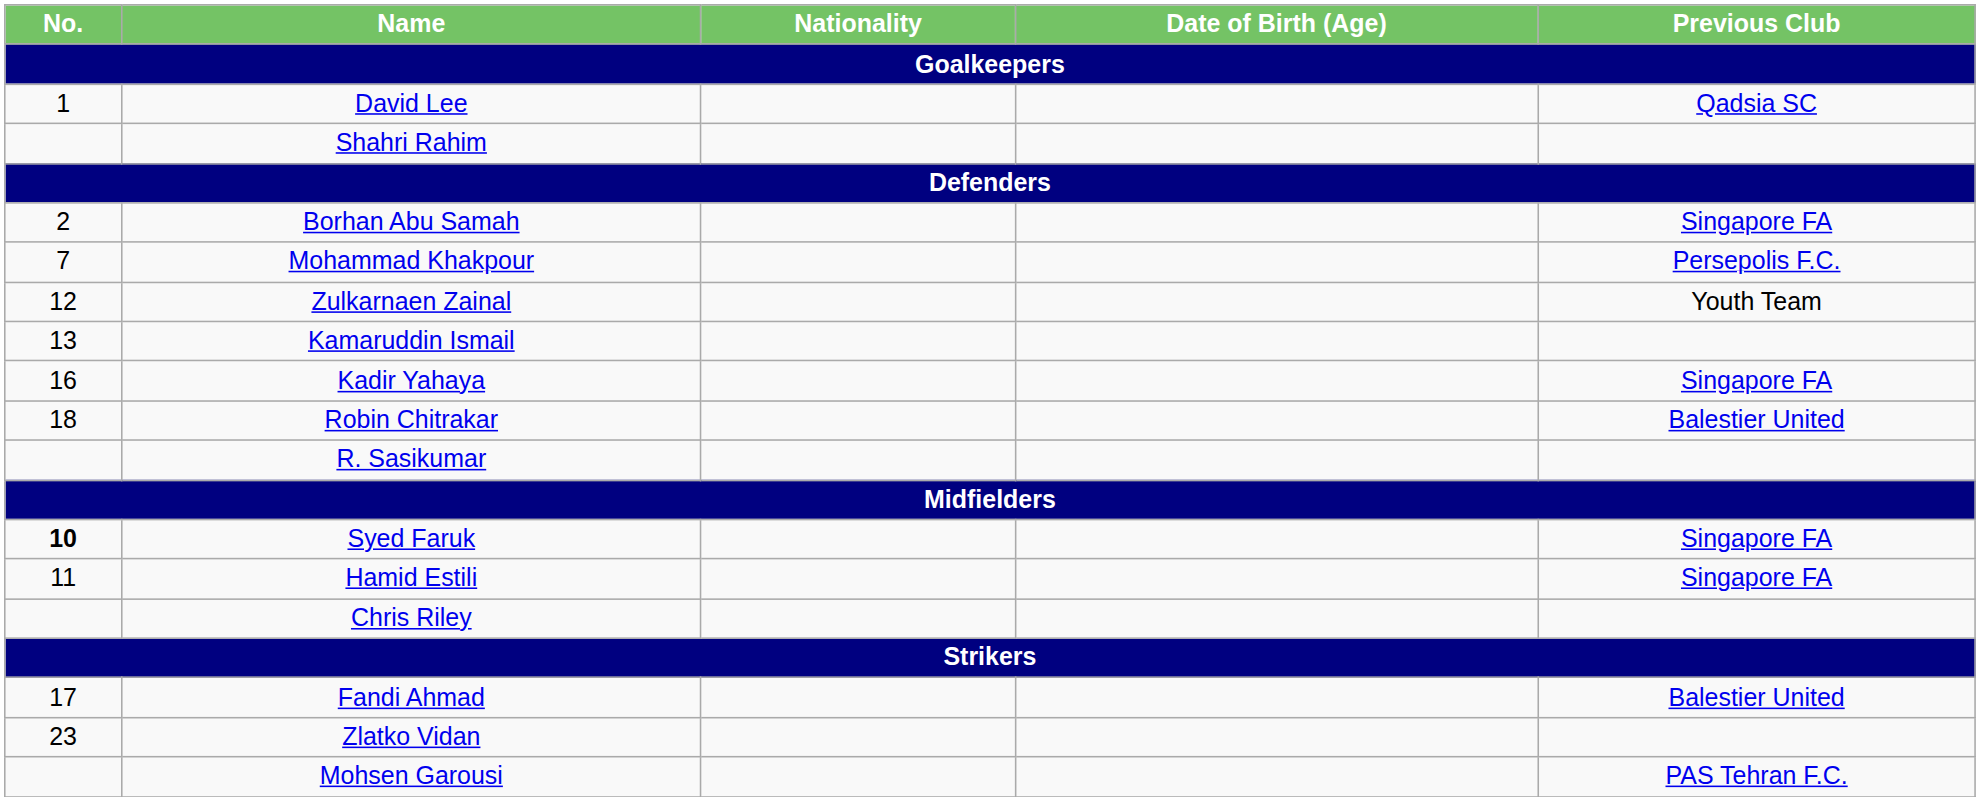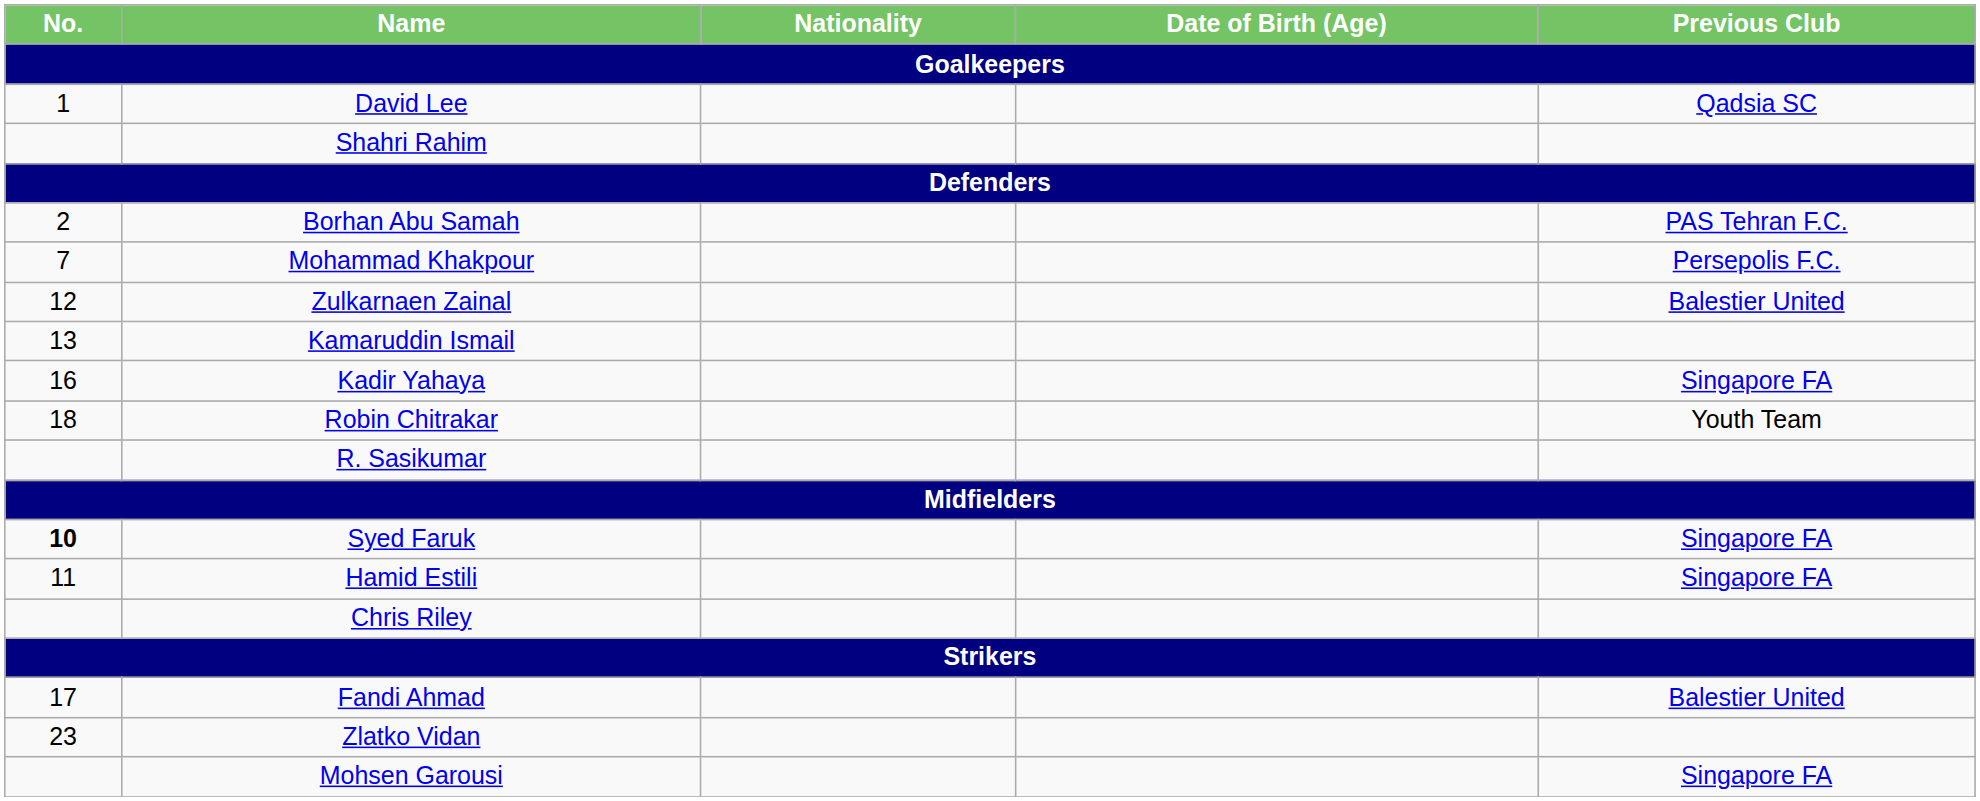 <table class="wikitable" style="text-align:center; font-size:100%; width:100%;">
 <tr>
 <th style="background:#74C365; color:white; text-align:center;">No.</th>
 <th style="background:#74C365; color:white; text-align:center;">Name</th>
 <th style="background:#74C365; color:white; text-align:center;">Nationality</th>
 <th style="background:#74C365; color:white; text-align:center;">Date of Birth (Age)</th>
 <th style="background:#74C365; color:white; text-align:center;">Previous Club</th>
 </tr>
 <tr>
 <th colspan="8" style="background:navy; color:white; text-align:center;">Goalkeepers</th>
 </tr>
 <tr>
 <td>1</td>
 <td><a href='#'>David Lee</a></td>
 <td></td>
 <td></td>
 <td> <a href='#'>Qadsia SC</a></td>
 </tr>
 <tr>
 <td></td>
 <td><a href='#'>Shahri Rahim</a></td>
 <td></td>
 <td></td>
 <td></td>
 </tr>
 <tr>
 <th colspan="8" style="background:navy; color:white; text-align:center;">Defenders</th>
 </tr>
 <tr>
 <td>2</td>
 <td><a href='#'>Borhan Abu Samah</a></td>
 <td></td>
 <td></td>
-<td> <a href='#'>Singapore FA</a></td>
+<td> <a href='#'>PAS Tehran F.C.</a></td>
 </tr>
 <tr>
 <td>7</td>
 <td><a href='#'>Mohammad Khakpour</a></td>
 <td></td>
 <td></td>
 <td> <a href='#'>Persepolis F.C.</a></td>
 </tr>
 <tr>
 <td>12</td>
 <td><a href='#'>Zulkarnaen Zainal</a></td>
 <td></td>
 <td></td>
-<td>Youth Team</td>
+<td> <a href='#'>Balestier United</a></td>
 </tr>
 <tr>
 <td>13</td>
 <td><a href='#'>Kamaruddin Ismail</a></td>
 <td></td>
 <td></td>
 <td></td>
 </tr>
 <tr>
 <td>16</td>
 <td><a href='#'>Kadir Yahaya</a></td>
 <td></td>
 <td></td>
 <td> <a href='#'>Singapore FA</a></td>
 </tr>
 <tr>
 <td>18</td>
 <td><a href='#'>Robin Chitrakar</a></td>
 <td></td>
 <td></td>
-<td> <a href='#'>Balestier United</a></td>
+<td>Youth Team</td>
 </tr>
 <tr>
 <td></td>
 <td><a href='#'>R. Sasikumar</a></td>
 <td></td>
 <td></td>
 <td></td>
 </tr>
 <tr>
 <th colspan="8" style="background:navy; color:white; text-align:center;">Midfielders</th>
 </tr>
 <tr>
 <td><strong>10</strong></td>
 <td><a href='#'>Syed Faruk</a></td>
 <td></td>
 <td></td>
 <td> <a href='#'>Singapore FA</a></td>
 </tr>
 <tr>
 <td>11</td>
 <td><a href='#'>Hamid Estili</a></td>
 <td></td>
 <td></td>
 <td> <a href='#'>Singapore FA</a></td>
 </tr>
 <tr>
 <td></td>
 <td><a href='#'>Chris Riley</a></td>
 <td></td>
 <td></td>
 <td></td>
 </tr>
 <tr>
 <th colspan="8" style="background:navy; color:white; text-align:center;">Strikers</th>
 </tr>
 <tr>
 <td>17</td>
 <td><a href='#'>Fandi Ahmad</a></td>
 <td></td>
 <td></td>
 <td> <a href='#'>Balestier United</a></td>
 </tr>
 <tr>
 <td>23</td>
 <td><a href='#'>Zlatko Vidan</a></td>
 <td></td>
 <td></td>
 <td></td>
 </tr>
 <tr>
 <td></td>
 <td><a href='#'>Mohsen Garousi</a></td>
 <td></td>
 <td></td>
-<td> <a href='#'>PAS Tehran F.C.</a></td>
+<td> <a href='#'>Singapore FA</a></td>
 </tr>
 <tr>
 </tr>
 </table>
